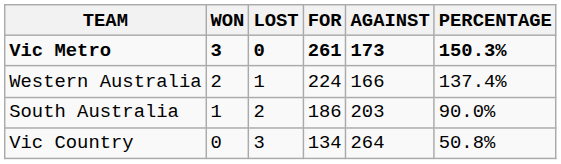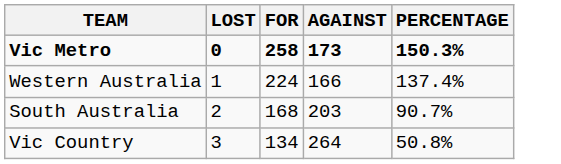 <table class="wikitable">
 <tr>
 <th>TEAM</th>
-<th>WON</th>
 <th>LOST</th>
 <th>FOR</th>
 <th>AGAINST</th>
 <th>PERCENTAGE</th>
 </tr>
 <tr>
 <td><strong>Vic Metro</strong></td>
-<td><strong>3</strong></td>
 <td><strong>0</strong></td>
-<td><strong>261</strong></td>
+<td><strong>258</strong></td>
 <td><strong>173</strong></td>
 <td><strong>150.3%</strong></td>
 </tr>
 <tr>
 <td>Western Australia</td>
-<td>2</td>
 <td>1</td>
 <td>224</td>
 <td>166</td>
 <td>137.4%</td>
 </tr>
 <tr>
 <td>South Australia</td>
-<td>1</td>
 <td>2</td>
-<td>186</td>
+<td>168</td>
 <td>203</td>
-<td>90.0%</td>
+<td>90.7%</td>
 </tr>
 <tr>
 <td>Vic Country</td>
-<td>0</td>
 <td>3</td>
 <td>134</td>
 <td>264</td>
 <td>50.8%</td>
 </tr>
 </table>
